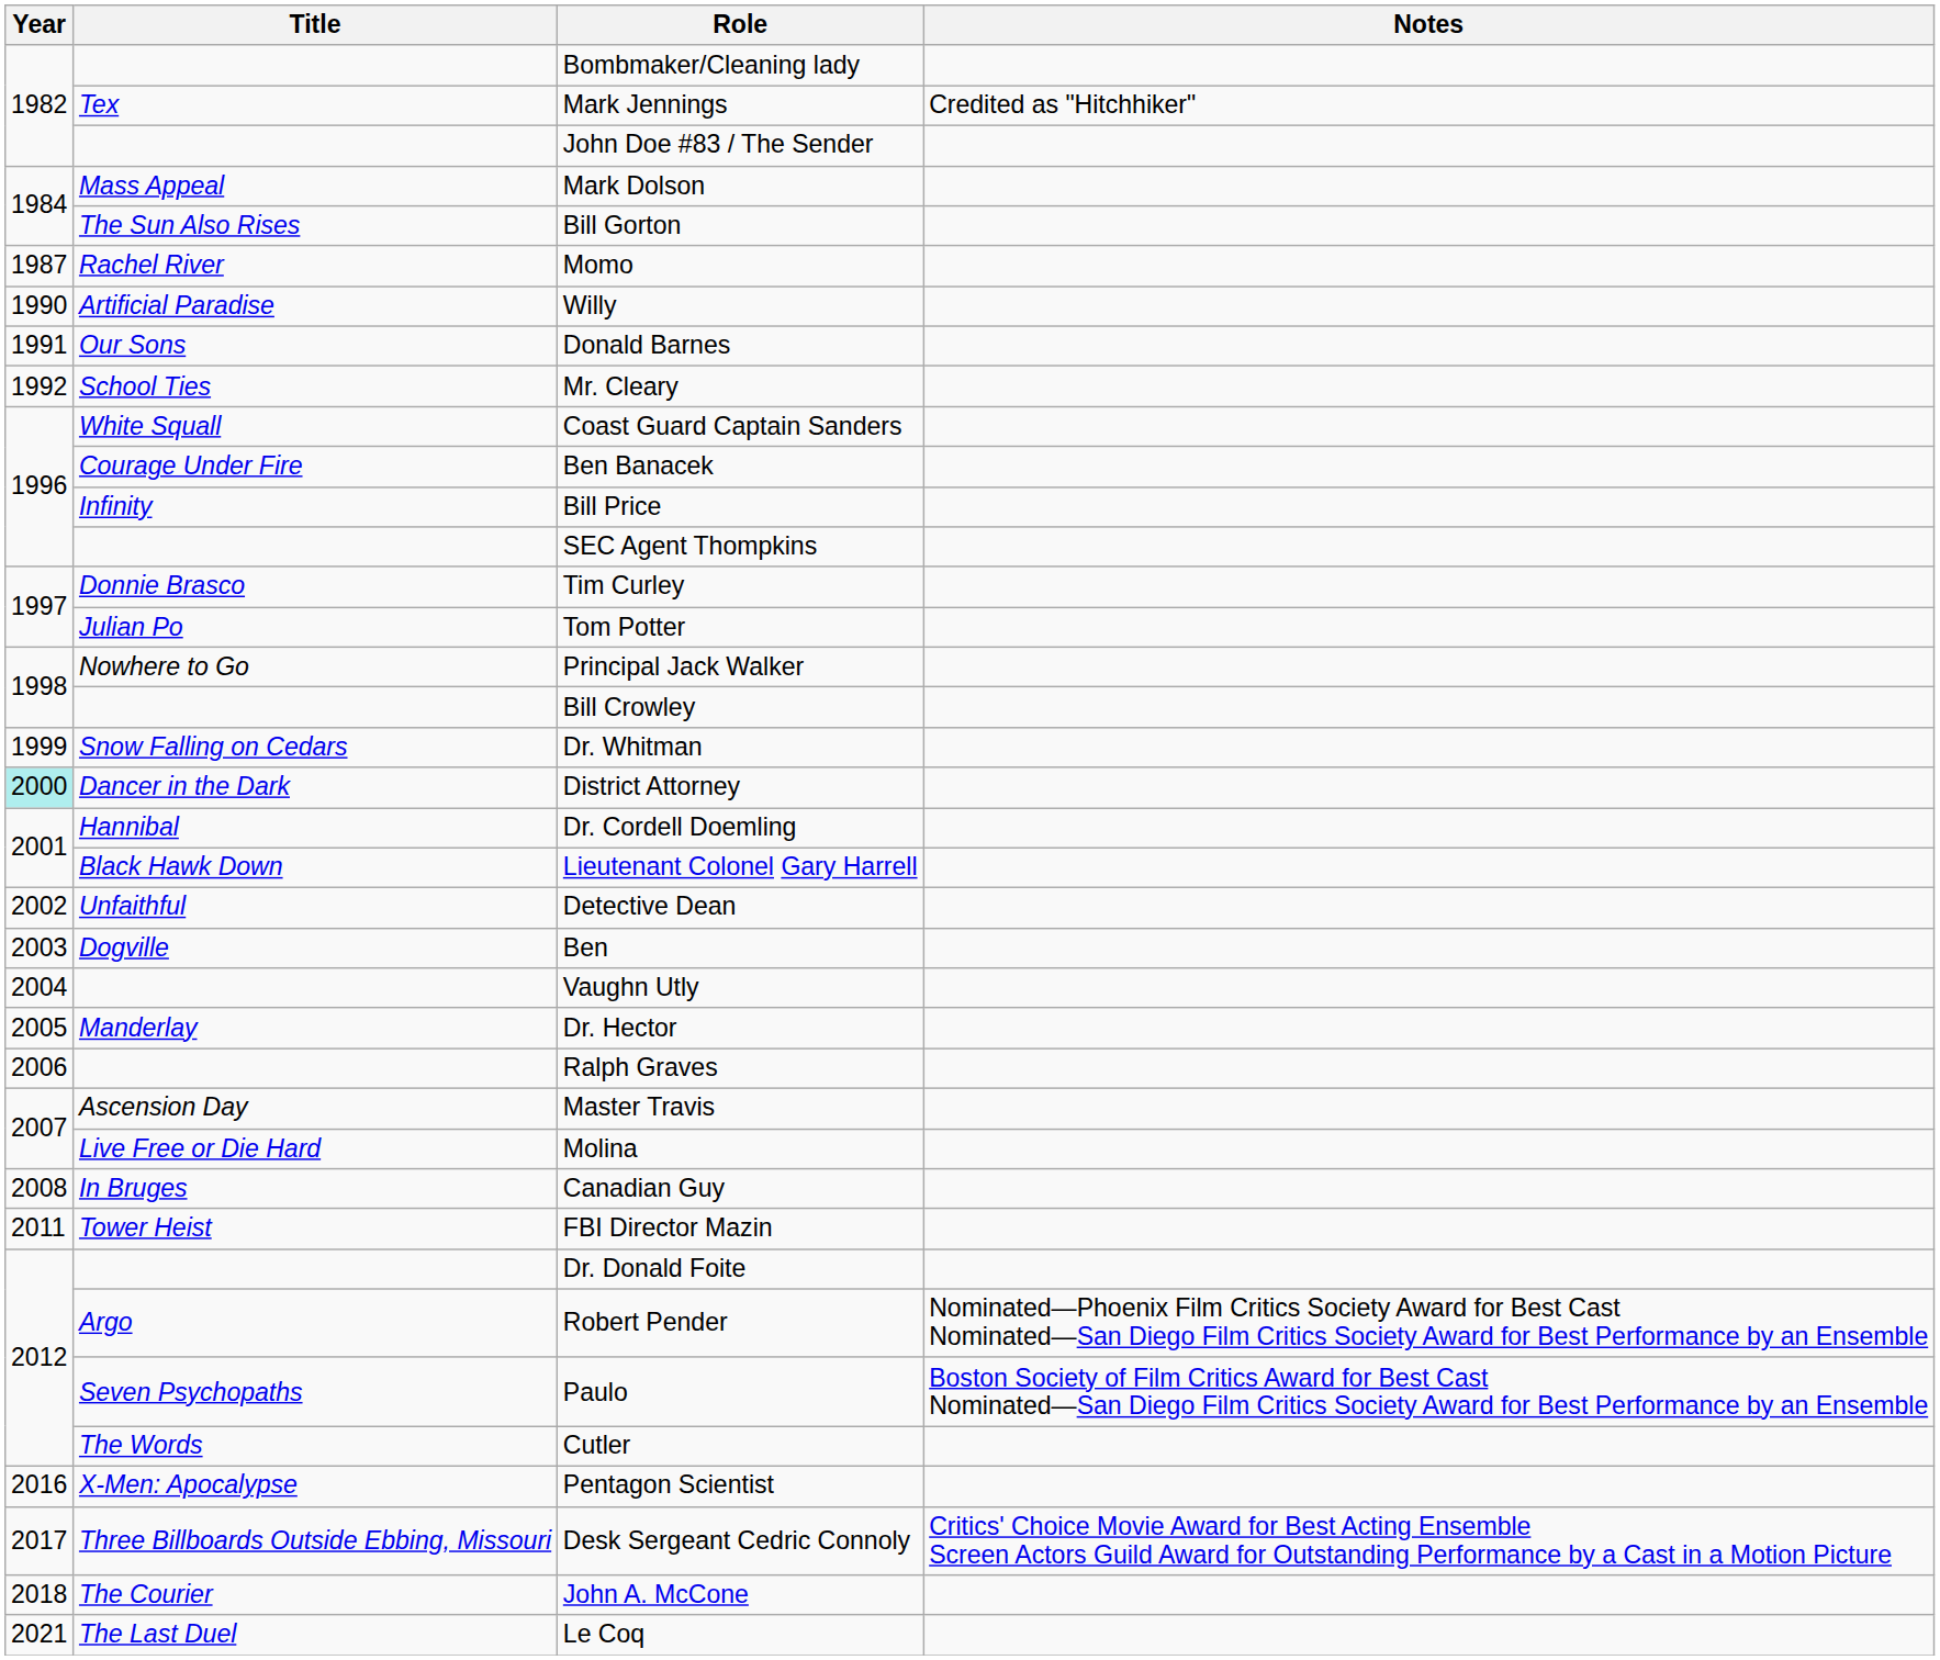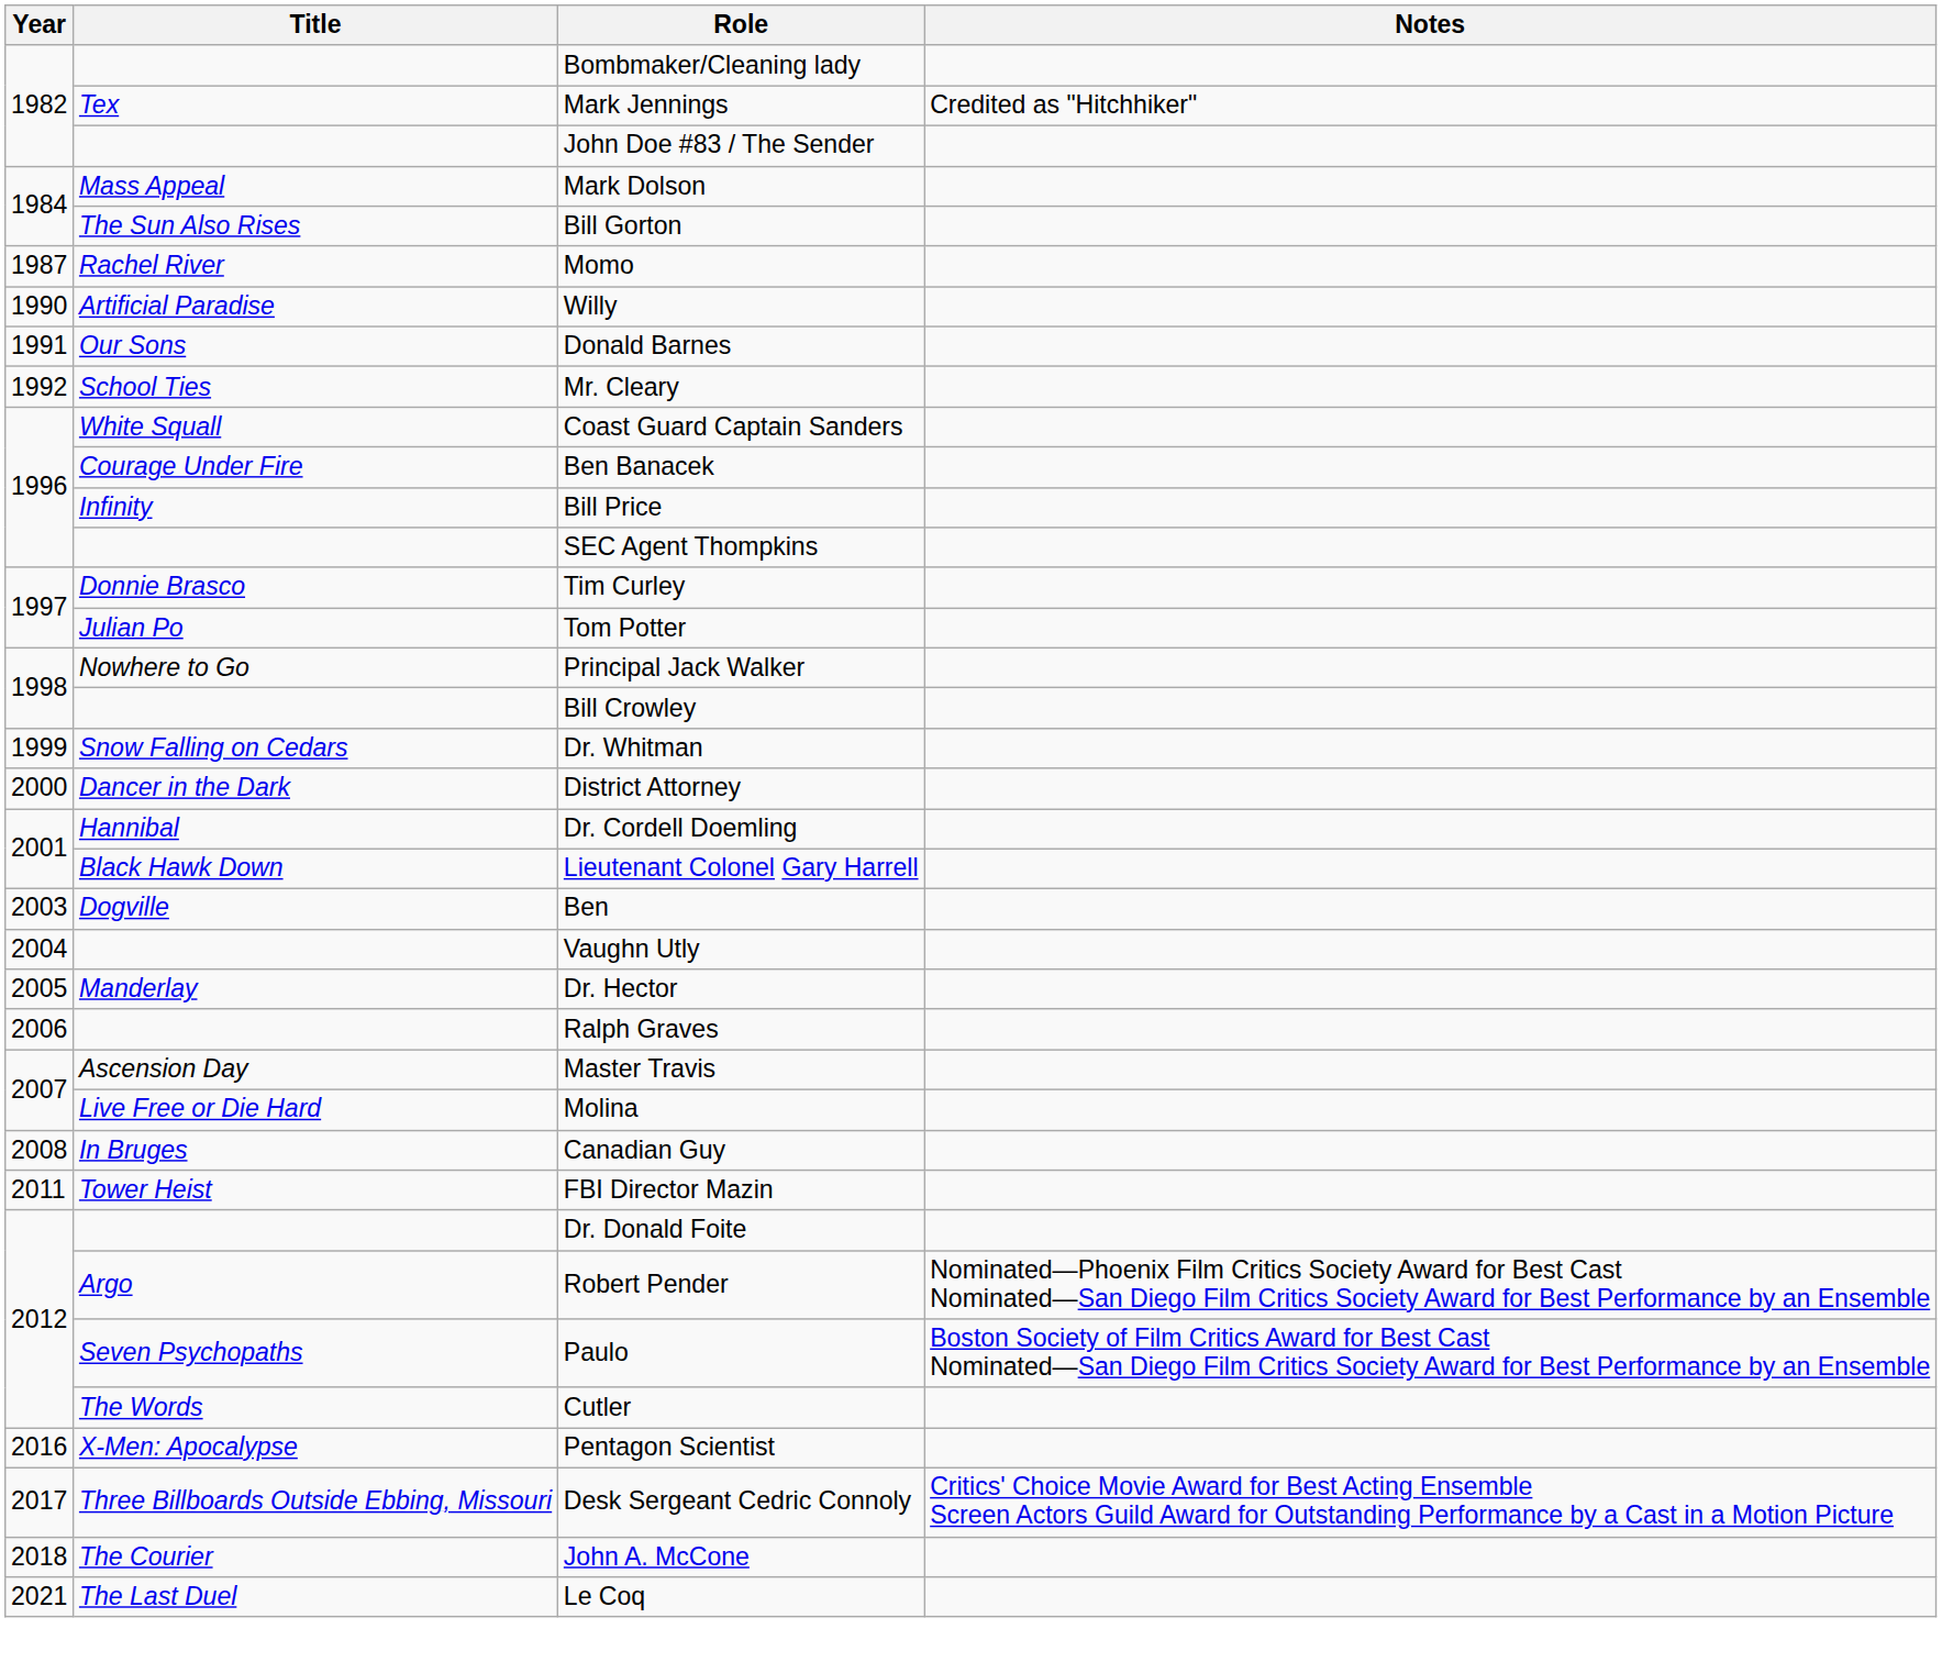 <table class="wikitable sortable">
 <tr>
 <th>Year</th>
 <th>Title</th>
 <th>Role</th>
 <th>Notes</th>
 </tr>
 <tr>
 <td rowspan=3>1982</td>
 <td><em></em></td>
 <td>Bombmaker/Cleaning lady</td>
 <td></td>
 </tr>
 <tr>
 <td><em><a href='#'>Tex</a></em></td>
 <td>Mark Jennings</td>
 <td>Credited as "Hitchhiker"</td>
 </tr>
 <tr>
 <td><em></em></td>
 <td>John Doe #83 / The Sender</td>
 <td></td>
 </tr>
 <tr>
 <td rowspan=2>1984</td>
 <td><em><a href='#'>Mass Appeal</a></em></td>
 <td>Mark Dolson</td>
 <td></td>
 </tr>
 <tr>
 <td><em><a href='#'>The Sun Also Rises</a></em></td>
 <td>Bill Gorton</td>
 <td></td>
 </tr>
 <tr>
 <td>1987</td>
 <td><em><a href='#'>Rachel River</a></em></td>
 <td>Momo</td>
 <td></td>
 </tr>
 <tr>
 <td>1990</td>
 <td><em><a href='#'>Artificial Paradise</a></em></td>
 <td>Willy</td>
 <td></td>
 </tr>
 <tr>
 <td>1991</td>
 <td><em><a href='#'>Our Sons</a></em></td>
 <td>Donald Barnes</td>
 <td></td>
 </tr>
 <tr>
 <td>1992</td>
 <td><em><a href='#'>School Ties</a></em></td>
 <td>Mr. Cleary</td>
 <td></td>
 </tr>
 <tr>
 <td rowspan=4>1996</td>
 <td><em><a href='#'>White Squall</a></em></td>
 <td>Coast Guard Captain Sanders</td>
 <td></td>
 </tr>
 <tr>
 <td><em><a href='#'>Courage Under Fire</a></em></td>
 <td>Ben Banacek</td>
 <td></td>
 </tr>
 <tr>
 <td><em><a href='#'>Infinity</a></em></td>
 <td>Bill Price</td>
 <td></td>
 </tr>
 <tr>
 <td><em></em></td>
 <td>SEC Agent Thompkins</td>
 <td></td>
 </tr>
 <tr>
 <td rowspan=2>1997</td>
 <td><em><a href='#'>Donnie Brasco</a></em></td>
 <td>Tim Curley</td>
 <td></td>
 </tr>
 <tr>
 <td><em><a href='#'>Julian Po</a></em></td>
 <td>Tom Potter</td>
 <td></td>
 </tr>
 <tr>
 <td rowspan=2>1998</td>
 <td><em>Nowhere to Go</em></td>
 <td>Principal Jack Walker</td>
 <td></td>
 </tr>
 <tr>
 <td><em></em></td>
 <td>Bill Crowley</td>
 <td></td>
 </tr>
 <tr>
 <td>1999</td>
 <td><em><a href='#'>Snow Falling on Cedars</a></em></td>
 <td>Dr. Whitman</td>
 <td></td>
 </tr>
 <tr>
-<td style="background: paleturquoise;">2000</td>
+<td>2000</td>
 <td><em><a href='#'>Dancer in the Dark</a></em></td>
 <td>District Attorney</td>
 <td></td>
 </tr>
 <tr>
 <td rowspan=2>2001</td>
 <td><em><a href='#'>Hannibal</a></em></td>
 <td>Dr. Cordell Doemling</td>
 <td></td>
 </tr>
 <tr>
 <td><em><a href='#'>Black Hawk Down</a></em></td>
 <td><a href='#'>Lieutenant Colonel</a> <a href='#'>Gary Harrell</a></td>
-<td></td>
-</tr>
-<tr>
-<td>2002</td>
-<td><em><a href='#'>Unfaithful</a></em></td>
-<td>Detective Dean</td>
 <td></td>
 </tr>
 <tr>
 <td>2003</td>
 <td><em><a href='#'>Dogville</a></em></td>
 <td>Ben</td>
 <td></td>
 </tr>
 <tr>
 <td>2004</td>
 <td><em></em></td>
 <td>Vaughn Utly</td>
 <td></td>
 </tr>
 <tr>
 <td>2005</td>
 <td><em><a href='#'>Manderlay</a></em></td>
 <td>Dr. Hector</td>
 <td></td>
 </tr>
 <tr>
 <td>2006</td>
 <td><em></em></td>
 <td>Ralph Graves</td>
 <td></td>
 </tr>
 <tr>
 <td rowspan=2>2007</td>
 <td><em>Ascension Day</em></td>
 <td>Master Travis</td>
 <td></td>
 </tr>
 <tr>
 <td><em><a href='#'>Live Free or Die Hard</a></em></td>
 <td>Molina</td>
 <td></td>
 </tr>
 <tr>
 <td>2008</td>
 <td><em><a href='#'>In Bruges</a></em></td>
 <td>Canadian Guy</td>
 <td></td>
 </tr>
 <tr>
 <td>2011</td>
 <td><em><a href='#'>Tower Heist</a></em></td>
 <td>FBI Director Mazin</td>
 <td></td>
 </tr>
 <tr>
 <td rowspan=4>2012</td>
 <td><em></em></td>
 <td>Dr. Donald Foite</td>
 <td></td>
 </tr>
 <tr>
 <td><em><a href='#'>Argo</a></em></td>
 <td>Robert Pender</td>
 <td>Nominated—Phoenix Film Critics Society Award for Best Cast<br>Nominated—<a href='#'>San Diego Film Critics Society Award for Best Performance by an Ensemble</a></td>
 </tr>
 <tr>
 <td><em><a href='#'>Seven Psychopaths</a></em></td>
 <td>Paulo</td>
 <td><a href='#'>Boston Society of Film Critics Award for Best Cast</a><br>Nominated—<a href='#'>San Diego Film Critics Society Award for Best Performance by an Ensemble</a></td>
 </tr>
 <tr>
 <td><em><a href='#'>The Words</a></em></td>
 <td>Cutler</td>
 <td></td>
 </tr>
 <tr>
 <td>2016</td>
 <td><em><a href='#'>X-Men: Apocalypse</a></em></td>
 <td>Pentagon Scientist</td>
 <td></td>
 </tr>
 <tr>
 <td>2017</td>
 <td><em><a href='#'>Three Billboards Outside Ebbing, Missouri</a></em></td>
 <td>Desk Sergeant Cedric Connoly</td>
 <td><a href='#'>Critics' Choice Movie Award for Best Acting Ensemble</a><br><a href='#'>Screen Actors Guild Award for Outstanding Performance by a Cast in a Motion Picture</a></td>
 </tr>
 <tr>
 <td>2018</td>
 <td><em><a href='#'>The Courier</a></em></td>
 <td><a href='#'>John A. McCone</a></td>
 <td></td>
 </tr>
 <tr>
 <td>2021</td>
 <td><em><a href='#'>The Last Duel</a></em></td>
 <td>Le Coq</td>
 <td></td>
 </tr>
 </table>
